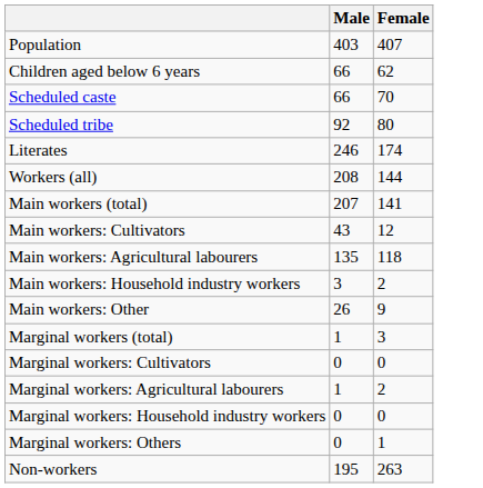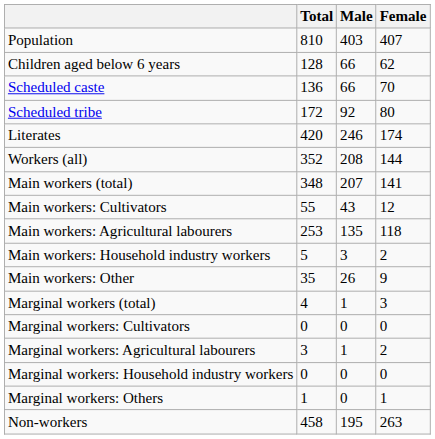 <table class="wikitable sortable">
 <tr>
 <th></th>
+<th>Total</th>
 <th>Male</th>
 <th>Female</th>
 </tr>
 <tr>
 <td>Population</td>
+<td>810</td>
 <td>403</td>
 <td>407</td>
 </tr>
 <tr>
 <td>Children aged below 6 years</td>
+<td>128</td>
 <td>66</td>
 <td>62</td>
 </tr>
 <tr>
 <td><a href='#'>Scheduled caste</a></td>
+<td>136</td>
 <td>66</td>
 <td>70</td>
 </tr>
 <tr>
 <td><a href='#'>Scheduled tribe</a></td>
+<td>172</td>
 <td>92</td>
 <td>80</td>
 </tr>
 <tr>
 <td>Literates</td>
+<td>420</td>
 <td>246</td>
 <td>174</td>
 </tr>
 <tr>
 <td>Workers (all)</td>
+<td>352</td>
 <td>208</td>
 <td>144</td>
 </tr>
 <tr>
 <td>Main workers (total)</td>
+<td>348</td>
 <td>207</td>
 <td>141</td>
 </tr>
 <tr>
 <td>Main workers: Cultivators</td>
+<td>55</td>
 <td>43</td>
 <td>12</td>
 </tr>
 <tr>
 <td>Main workers: Agricultural labourers</td>
+<td>253</td>
 <td>135</td>
 <td>118</td>
 </tr>
 <tr>
 <td>Main workers: Household industry workers</td>
+<td>5</td>
 <td>3</td>
 <td>2</td>
 </tr>
 <tr>
 <td>Main workers: Other</td>
+<td>35</td>
 <td>26</td>
 <td>9</td>
 </tr>
 <tr>
 <td>Marginal workers (total)</td>
+<td>4</td>
 <td>1</td>
 <td>3</td>
 </tr>
 <tr>
 <td>Marginal workers: Cultivators</td>
 <td>0</td>
 <td>0</td>
+<td>0</td>
 </tr>
 <tr>
 <td>Marginal workers: Agricultural labourers</td>
+<td>3</td>
 <td>1</td>
 <td>2</td>
 </tr>
 <tr>
 <td>Marginal workers: Household industry workers</td>
 <td>0</td>
 <td>0</td>
+<td>0</td>
 </tr>
 <tr>
 <td>Marginal workers: Others</td>
+<td>1</td>
 <td>0</td>
 <td>1</td>
 </tr>
 <tr>
 <td>Non-workers</td>
+<td>458</td>
 <td>195</td>
 <td>263</td>
 </tr>
 </table>
